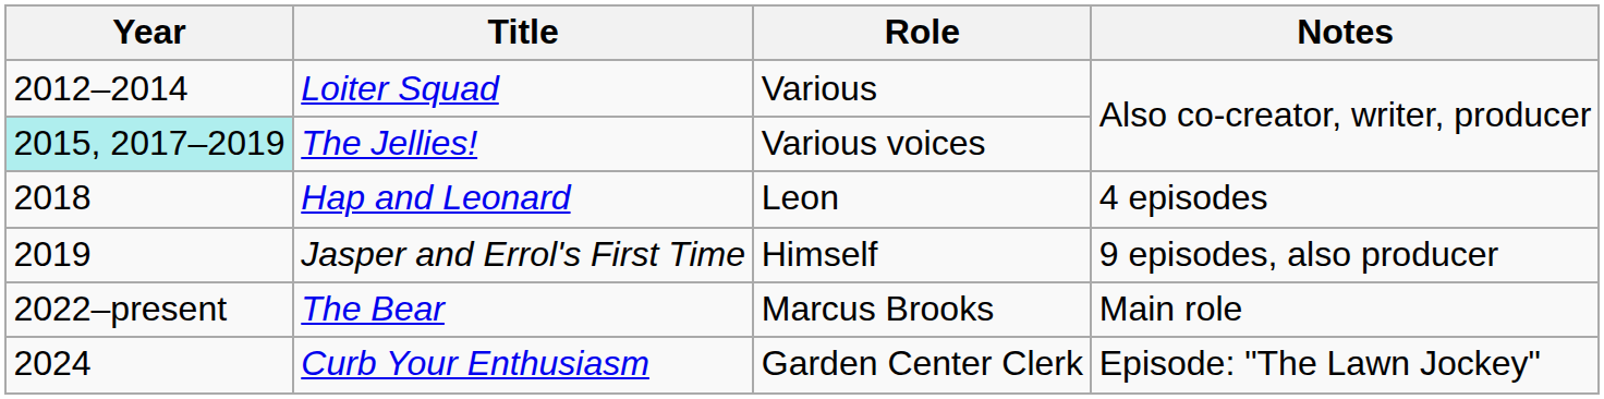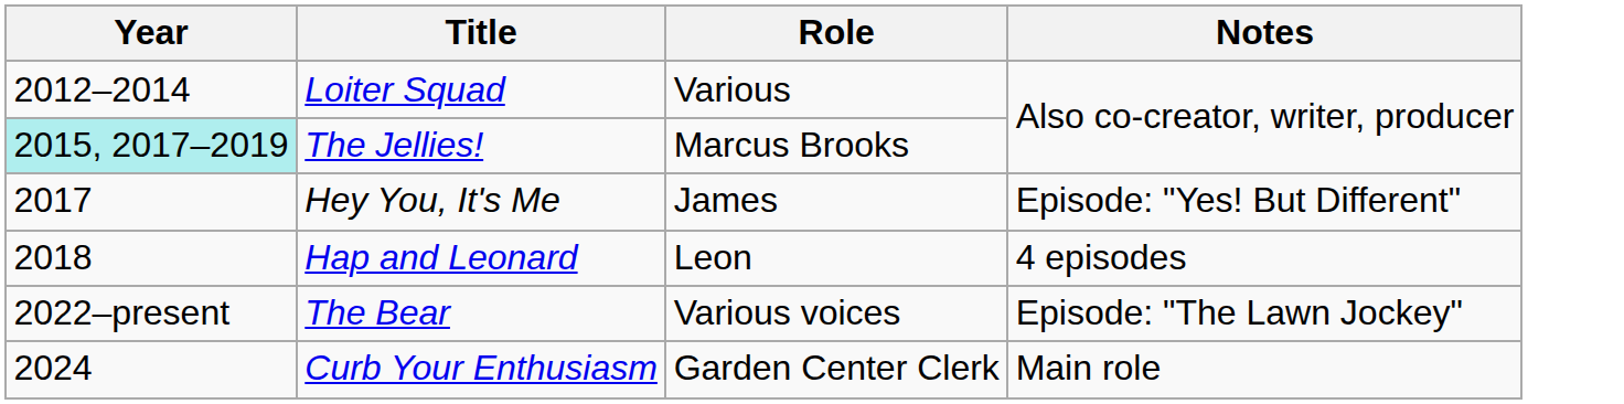 <table class="wikitable sortable">
 <tr>
 <th>Year</th>
 <th>Title</th>
 <th>Role</th>
 <th class="unsortable">Notes</th>
 </tr>
 <tr>
 <td>2012–2014</td>
 <td><em><a href='#'>Loiter Squad</a></em></td>
 <td>Various</td>
 <td rowspan="2">Also co-creator, writer, producer</td>
 </tr>
 <tr>
 <td style="background: paleturquoise;">2015, 2017–2019</td>
 <td><em><a href='#'>The Jellies!</a></em></td>
-<td>Various voices</td>
+<td>Marcus Brooks</td>
+</tr>
+<tr>
+<td>2017</td>
+<td><em>Hey You, It's Me</em></td>
+<td>James</td>
+<td>Episode: "Yes! But Different"</td>
 </tr>
 <tr>
 <td>2018</td>
 <td><em><a href='#'>Hap and Leonard</a></em></td>
 <td>Leon</td>
 <td>4 episodes</td>
 </tr>
 <tr>
-<td>2019</td>
-<td><em>Jasper and Errol's First Time</em></td>
-<td>Himself</td>
-<td>9 episodes, also producer</td>
-</tr>
-<tr>
 <td>2022–present</td>
 <td><em><a href='#'>The Bear</a></em></td>
-<td>Marcus Brooks</td>
-<td>Main role</td>
+<td>Various voices</td>
+<td>Episode: "The Lawn Jockey"</td>
 </tr>
 <tr>
 <td>2024</td>
 <td><em><a href='#'>Curb Your Enthusiasm</a></em></td>
 <td>Garden Center Clerk</td>
-<td>Episode: "The Lawn Jockey"</td>
+<td>Main role</td>
 </tr>
 </table>
